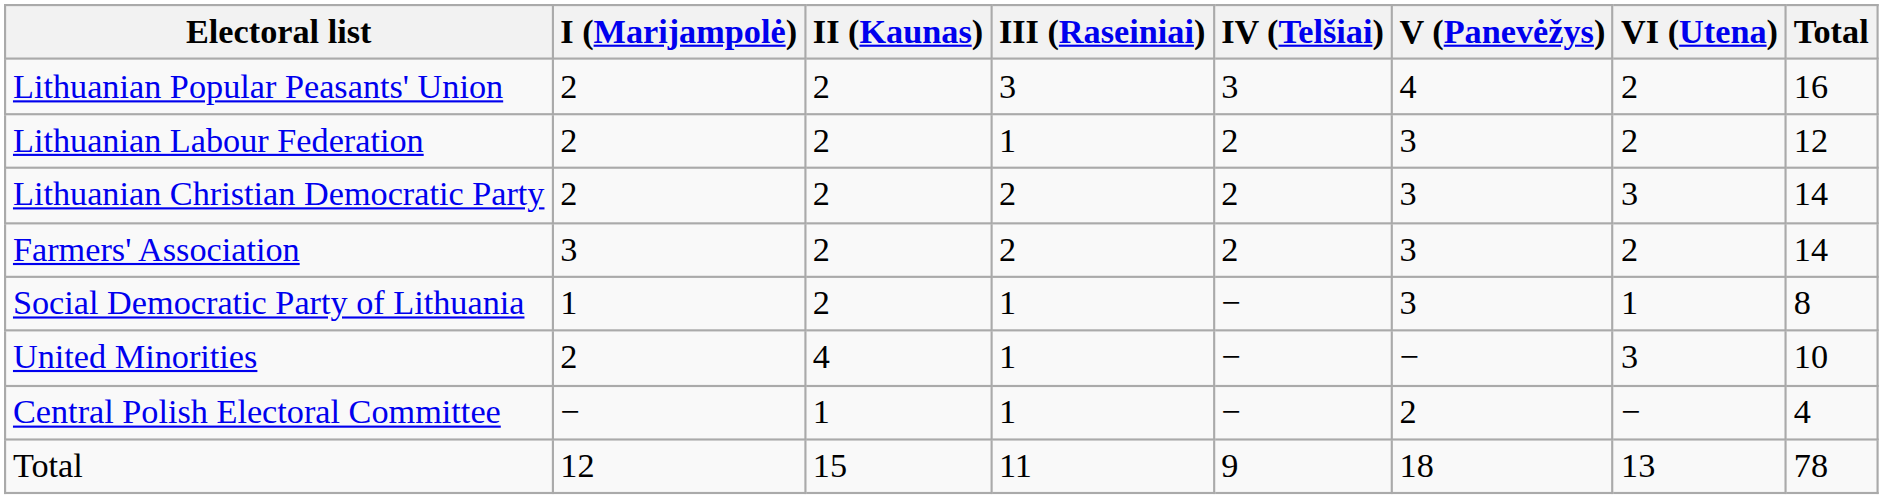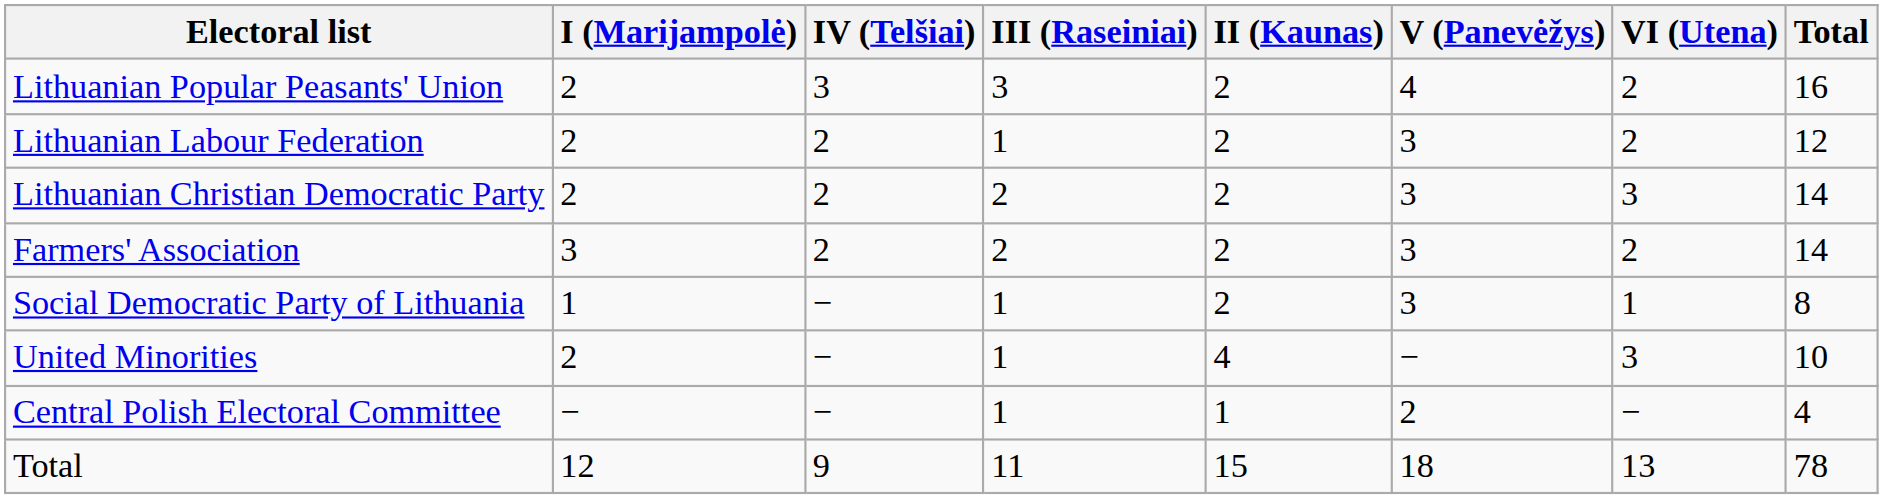 <table class="wikitable sortable col1left defaultright" >
 <tr>
 <th>Electoral list</th>
 <th>I (<a href='#'>Marijampolė</a>)</th>
+<th>IV (<a href='#'>Telšiai</a>)</th>
+<th>III (<a href='#'>Raseiniai</a>)</th>
 <th>II (<a href='#'>Kaunas</a>)</th>
-<th>III (<a href='#'>Raseiniai</a>)</th>
-<th>IV (<a href='#'>Telšiai</a>)</th>
 <th>V (<a href='#'>Panevėžys</a>)</th>
 <th>VI (<a href='#'>Utena</a>)</th>
 <th>Total</th>
 </tr>
 <tr>
 <td><a href='#'>Lithuanian Popular Peasants' Union</a></td>
 <td>2</td>
-<td>2</td>
 <td>3</td>
 <td>3</td>
+<td>2</td>
 <td>4</td>
 <td>2</td>
 <td>16</td>
 </tr>
 <tr>
 <td><a href='#'>Lithuanian Labour Federation</a></td>
 <td>2</td>
 <td>2</td>
 <td>1</td>
 <td>2</td>
 <td>3</td>
 <td>2</td>
 <td>12</td>
 </tr>
 <tr>
 <td><a href='#'>Lithuanian Christian Democratic Party</a></td>
 <td>2</td>
 <td>2</td>
 <td>2</td>
 <td>2</td>
 <td>3</td>
 <td>3</td>
 <td>14</td>
 </tr>
 <tr>
 <td><a href='#'>Farmers' Association</a></td>
 <td>3</td>
 <td>2</td>
 <td>2</td>
 <td>2</td>
 <td>3</td>
 <td>2</td>
 <td>14</td>
 </tr>
 <tr>
 <td><a href='#'>Social Democratic Party of Lithuania</a></td>
 <td>1</td>
+<td>−</td>
+<td>1</td>
 <td>2</td>
-<td>1</td>
-<td>−</td>
 <td>3</td>
 <td>1</td>
 <td>8</td>
 </tr>
 <tr>
 <td><a href='#'>United Minorities</a></td>
 <td>2</td>
+<td>−</td>
+<td>1</td>
 <td>4</td>
-<td>1</td>
-<td>−</td>
 <td>−</td>
 <td>3</td>
 <td>10</td>
 </tr>
 <tr>
 <td><a href='#'>Central Polish Electoral Committee</a></td>
 <td>−</td>
+<td>−</td>
 <td>1</td>
 <td>1</td>
-<td>−</td>
 <td>2</td>
 <td>−</td>
 <td>4</td>
 </tr>
 <tr>
 <td>Total</td>
 <td>12</td>
+<td>9</td>
+<td>11</td>
 <td>15</td>
-<td>11</td>
-<td>9</td>
 <td>18</td>
 <td>13</td>
 <td>78</td>
 </tr>
 </table>
